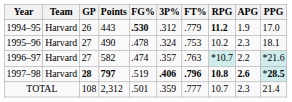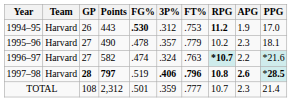 <table class="wikitable">
 <tr>
 <th>Year</th>
 <th>Team</th>
 <th>GP</th>
 <th>Points</th>
 <th>FG%</th>
 <th>3P%</th>
 <th>FT%</th>
 <th>RPG</th>
 <th>APG</th>
 <th>PPG</th>
 </tr>
 <tr>
 <td>1994–95</td>
 <td>Harvard</td>
 <td>26</td>
 <td>443</td>
 <td><strong>.530</strong></td>
 <td>.312</td>
-<td>.779</td>
+<td>.753</td>
 <td><strong>11.2</strong></td>
 <td>1.9</td>
 <td>17.0</td>
 </tr>
 <tr>
 <td>1995–96</td>
 <td>Harvard</td>
 <td>27</td>
 <td>490</td>
 <td>.478</td>
-<td>.324</td>
-<td>.753</td>
+<td>.357</td>
+<td>.779</td>
 <td>10.2</td>
 <td>2.3</td>
 <td>18.1</td>
 </tr>
 <tr>
 <td>1996–97</td>
 <td>Harvard</td>
 <td>27</td>
 <td>582</td>
 <td>.474</td>
-<td>.357</td>
+<td>.324</td>
 <td>.763</td>
-<td bgcolor=#cfecec>*10.7</td>
+<td bgcolor=#cfecec><strong>*10.7</strong></td>
 <td>2.2</td>
 <td bgcolor=#cfecec>*21.6</td>
 </tr>
 <tr>
 <td>1997–98</td>
 <td>Harvard</td>
 <td><strong>28</strong></td>
 <td><strong>797</strong></td>
 <td>.519</td>
 <td><strong>.406</strong></td>
 <td><strong>.796</strong></td>
 <td><strong>10.8</strong></td>
 <td><strong>2.6</strong></td>
 <td bgcolor=#cfecec>*<strong>28.5</strong></td>
 </tr>
 <tr>
 <td style="text-align:center;" colspan=2>TOTAL</td>
 <td>108</td>
 <td>2,312</td>
 <td>.501</td>
 <td>.359</td>
 <td>.777</td>
 <td>10.7</td>
 <td>2.3</td>
 <td>21.4</td>
 </tr>
 </table>
